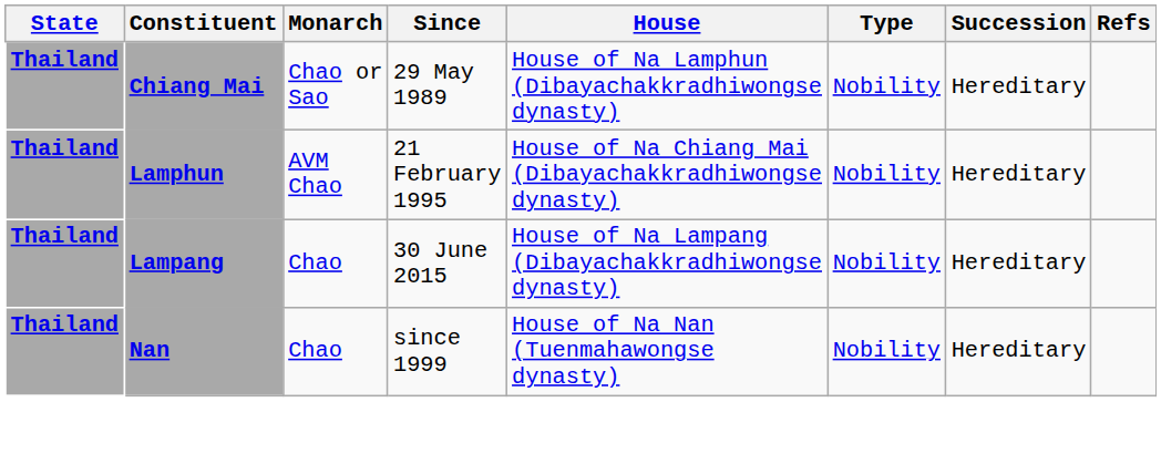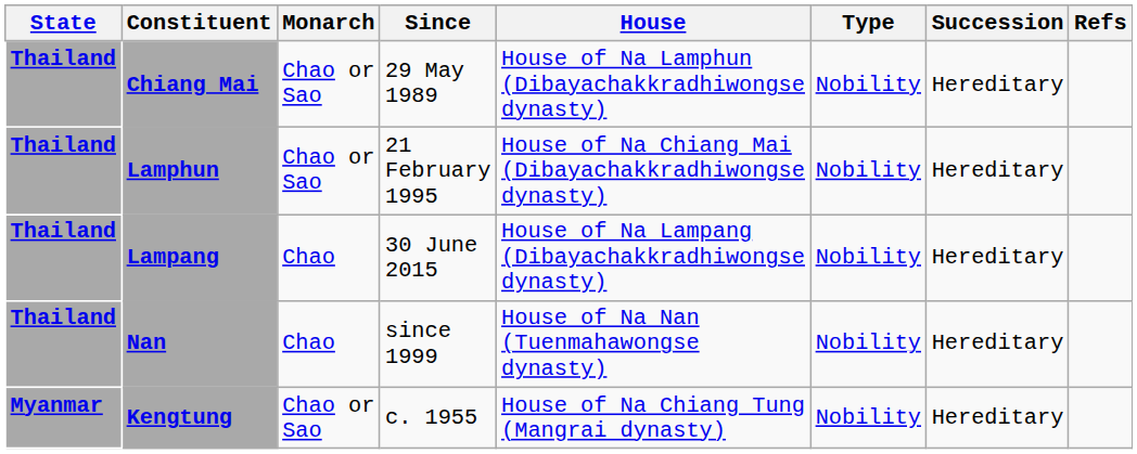 <table class="wikitable" width="100%">
 <tr>
 <th width="13%"><a href='#'>State</a></th>
 <th width="15%">Constituent</th>
 <th width="18%">Monarch</th>
 <th width="13%">Since</th>
 <th width="12%"><a href='#'>House</a></th>
 <th width="10%">Type</th>
 <th width="10%">Succession</th>
 <th width="5%">Refs</th>
 </tr>
 <tr>
 <td bgcolor="#A9A9A9" style="vertical-align: top; border-color: white;"> <strong><a href='#'><span>Thailand</span></a></strong></td>
 <td bgcolor="#A9A9A9"> <strong><a href='#'><span>Chiang Mai</span></a></strong></td>
 <td><a href='#'>Chao</a> or <a href='#'>Sao</a> </td>
 <td>29 May 1989</td>
 <td><a href='#'>House of Na Lamphun (Dibayachakkradhiwongse dynasty)</a></td>
 <td><a href='#'>Nobility</a></td>
 <td>Hereditary</td>
 <td align="center"></td>
 </tr>
 <tr>
 <td bgcolor="#A9A9A9" style="vertical-align: top; border-color: white;"> <strong><a href='#'><span>Thailand</span></a></strong></td>
 <td bgcolor="#A9A9A9"> <strong><a href='#'><span>Lamphun</span></a></strong></td>
-<td><a href='#'>AVM</a> <a href='#'>Chao</a> </td>
+<td><a href='#'>Chao</a> or <a href='#'>Sao</a> </td>
 <td>21 February 1995</td>
 <td><a href='#'>House of Na Chiang Mai (Dibayachakkradhiwongse dynasty)</a></td>
 <td><a href='#'>Nobility</a></td>
 <td>Hereditary</td>
 <td align="center"></td>
 </tr>
 <tr>
 <td bgcolor="#A9A9A9" style="vertical-align: top; border-color: white;"> <strong><a href='#'><span>Thailand</span></a></strong></td>
 <td bgcolor="#A9A9A9"> <strong><a href='#'><span>Lampang</span></a></strong></td>
 <td><a href='#'>Chao</a> </td>
 <td>30 June 2015</td>
 <td><a href='#'>House of Na Lampang (Dibayachakkradhiwongse dynasty)</a></td>
 <td><a href='#'>Nobility</a></td>
 <td>Hereditary</td>
 <td align="center"></td>
 </tr>
 <tr>
 <td bgcolor="#A9A9A9" style="vertical-align: top; border-color: white;"> <strong><a href='#'><span>Thailand</span></a></strong></td>
 <td bgcolor="#A9A9A9"> <strong><a href='#'><span>Nan</span></a></strong></td>
 <td><a href='#'>Chao</a> </td>
 <td>since 1999</td>
 <td><a href='#'>House of Na Nan (Tuenmahawongse dynasty)</a></td>
 <td><a href='#'>Nobility</a></td>
 <td>Hereditary</td>
 <td align="center"></td>
 </tr>
+<tr>
+<td bgcolor="#A9A9A9" style="vertical-align: top; border-color: white;"> <strong><a href='#'><span>Myanmar</span></a></strong></td>
+<td bgcolor="#A9A9A9"> <strong><a href='#'><span>Kengtung</span></a></strong></td>
+<td><a href='#'>Chao</a> or <a href='#'>Sao</a> </td>
+<td>c. 1955</td>
+<td><a href='#'>House of Na Chiang Tung (Mangrai dynasty)</a></td>
+<td><a href='#'>Nobility</a></td>
+<td>Hereditary</td>
+<td align="center"></td>
+</tr>
 </table>
